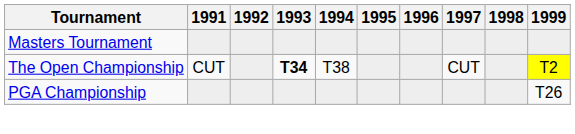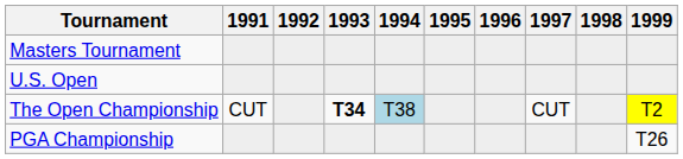 <table class="wikitable" style="font-size:95%;text-align:center;">
 <tr>
 <th>Tournament</th>
 <th>1991</th>
 <th>1992</th>
 <th>1993</th>
 <th>1994</th>
 <th>1995</th>
 <th>1996</th>
 <th>1997</th>
 <th>1998</th>
 <th>1999</th>
 </tr>
 <tr>
 <td align=left><a href='#'>Masters Tournament</a></td>
 <td style="background:#eeeeee;"></td>
 <td style="background:#eeeeee;"></td>
 <td style="background:#eeeeee;"></td>
 <td style="background:#eeeeee;"></td>
 <td style="background:#eeeeee;"></td>
 <td style="background:#eeeeee;"></td>
 <td style="background:#eeeeee;"></td>
 <td style="background:#eeeeee;"></td>
 <td style="background:#eeeeee;"></td>
 </tr>
 <tr>
+<td align=left><a href='#'>U.S. Open</a></td>
+<td style="background:#eeeeee;"></td>
+<td style="background:#eeeeee;"></td>
+<td style="background:#eeeeee;"></td>
+<td style="background:#eeeeee;"></td>
+<td style="background:#eeeeee;"></td>
+<td style="background:#eeeeee;"></td>
+<td style="background:#eeeeee;"></td>
+<td style="background:#eeeeee;"></td>
+<td style="background:#eeeeee;"></td>
+</tr>
+<tr>
 <td align=left><a href='#'>The Open Championship</a></td>
 <td>CUT</td>
 <td style="background:#eeeeee;"></td>
 <td><strong>T34</strong></td>
-<td>T38</td>
+<td style="background: lightblue;">T38</td>
 <td style="background:#eeeeee;"></td>
 <td style="background:#eeeeee;"></td>
 <td>CUT</td>
 <td style="background:#eeeeee;"></td>
 <td style="background:yellow;">T2</td>
 </tr>
 <tr>
 <td align=left><a href='#'>PGA Championship</a></td>
 <td style="background:#eeeeee;"></td>
 <td style="background:#eeeeee;"></td>
 <td style="background:#eeeeee;"></td>
 <td style="background:#eeeeee;"></td>
 <td style="background:#eeeeee;"></td>
 <td style="background:#eeeeee;"></td>
 <td style="background:#eeeeee;"></td>
 <td style="background:#eeeeee;"></td>
 <td>T26</td>
 </tr>
 </table>
